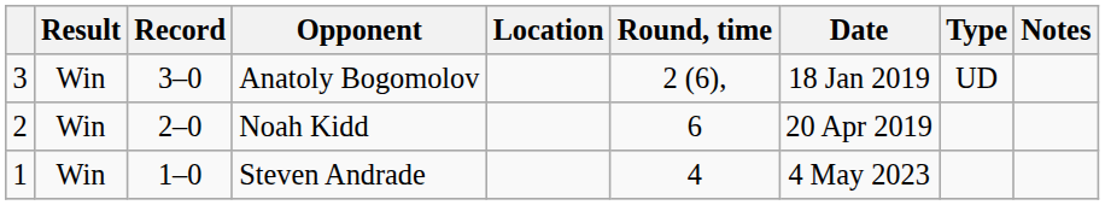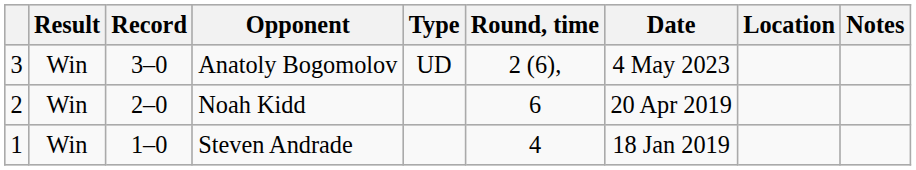 <table class="wikitable" style="text-align:center; font-size:95%">
 <tr>
 <th></th>
 <th>Result</th>
 <th>Record</th>
 <th>Opponent</th>
-<th>Location</th>
+<th>Type</th>
 <th>Round, time</th>
 <th>Date</th>
-<th>Type</th>
+<th>Location</th>
 <th>Notes</th>
 </tr>
 <tr>
 <td>3</td>
 <td>Win</td>
 <td>3–0</td>
 <td style="text-align:left;"> Anatoly Bogomolov</td>
+<td>UD</td>
+<td>2 (6), </td>
+<td>4 May 2023</td>
 <td style="text-align:left;"> </td>
-<td>2 (6), </td>
-<td>18 Jan 2019</td>
-<td>UD</td>
 <td></td>
 </tr>
 <tr>
 <td>2</td>
 <td>Win</td>
 <td>2–0</td>
 <td style="text-align:left;"> Noah Kidd</td>
-<td style="text-align:left;"> </td>
+<td></td>
 <td>6</td>
 <td>20 Apr 2019</td>
-<td></td>
+<td style="text-align:left;"> </td>
 <td></td>
 </tr>
 <tr>
 <td>1</td>
 <td>Win</td>
 <td>1–0</td>
 <td style="text-align:left;"> Steven Andrade</td>
+<td></td>
+<td>4</td>
+<td>18 Jan 2019</td>
 <td style="text-align:left;"> </td>
-<td>4</td>
-<td>4 May 2023</td>
-<td></td>
 <td style="text-align:left;"></td>
 </tr>
 </table>
